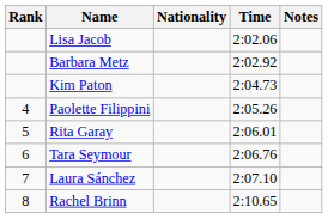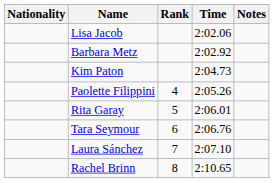 <table class="wikitable sortable" style="text-align:center">
 <tr>
+<th>Nationality</th>
+<th>Name</th>
 <th>Rank</th>
-<th>Name</th>
-<th>Nationality</th>
 <th>Time</th>
 <th>Notes</th>
 </tr>
 <tr>
+<td align=left></td>
+<td align=left><a href='#'>Lisa Jacob</a></td>
 <td></td>
-<td align=left><a href='#'>Lisa Jacob</a></td>
-<td align=left></td>
 <td>2:02.06</td>
 <td></td>
 </tr>
 <tr>
+<td align=left></td>
+<td align=left><a href='#'>Barbara Metz</a></td>
 <td></td>
-<td align=left><a href='#'>Barbara Metz</a></td>
-<td align=left></td>
 <td>2:02.92</td>
 <td></td>
 </tr>
 <tr>
+<td align=left></td>
+<td align=left><a href='#'>Kim Paton</a></td>
 <td></td>
-<td align=left><a href='#'>Kim Paton</a></td>
-<td align=left></td>
 <td>2:04.73</td>
 <td></td>
 </tr>
 <tr>
+<td align=left></td>
+<td align=left><a href='#'>Paolette Filippini</a></td>
 <td>4</td>
-<td align=left><a href='#'>Paolette Filippini</a></td>
-<td align=left></td>
 <td>2:05.26</td>
 <td></td>
 </tr>
 <tr>
+<td align=left></td>
+<td align=left><a href='#'>Rita Garay</a></td>
 <td>5</td>
-<td align=left><a href='#'>Rita Garay</a></td>
-<td align=left></td>
 <td>2:06.01</td>
 <td></td>
 </tr>
 <tr>
+<td align=left></td>
+<td align=left><a href='#'>Tara Seymour</a></td>
 <td>6</td>
-<td align=left><a href='#'>Tara Seymour</a></td>
-<td align=left></td>
 <td>2:06.76</td>
 <td></td>
 </tr>
 <tr>
+<td align=left></td>
+<td align=left><a href='#'>Laura Sánchez</a></td>
 <td>7</td>
-<td align=left><a href='#'>Laura Sánchez</a></td>
-<td align=left></td>
 <td>2:07.10</td>
 <td></td>
 </tr>
 <tr>
+<td align=left></td>
+<td align=left><a href='#'>Rachel Brinn</a></td>
 <td>8</td>
-<td align=left><a href='#'>Rachel Brinn</a></td>
-<td align=left></td>
 <td>2:10.65</td>
 <td></td>
 </tr>
 </table>
